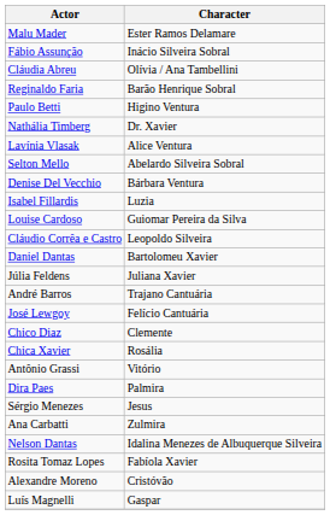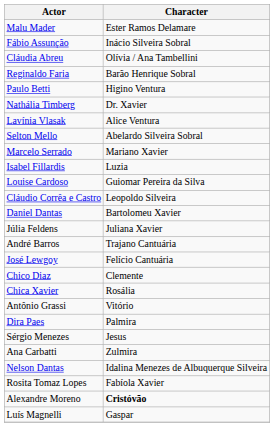 <table class="wikitable sortable">
 <tr>
 <th>Actor</th>
 <th>Character</th>
 </tr>
 <tr>
 <td><a href='#'>Malu Mader</a></td>
 <td>Ester Ramos Delamare</td>
 </tr>
 <tr>
 <td><a href='#'>Fábio Assunção</a></td>
 <td>Inácio Silveira Sobral</td>
 </tr>
 <tr>
 <td><a href='#'>Cláudia Abreu</a></td>
 <td>Olívia / Ana Tambellini</td>
 </tr>
 <tr>
 <td><a href='#'>Reginaldo Faria</a></td>
 <td>Barão Henrique Sobral</td>
 </tr>
 <tr>
 <td><a href='#'>Paulo Betti</a></td>
 <td>Higino Ventura</td>
 </tr>
 <tr>
 <td><a href='#'>Nathália Timberg</a></td>
 <td>Dr. Xavier</td>
 </tr>
 <tr>
 <td><a href='#'>Lavínia Vlasak</a></td>
 <td>Alice Ventura</td>
 </tr>
 <tr>
 <td><a href='#'>Selton Mello</a></td>
 <td>Abelardo Silveira Sobral</td>
 </tr>
 <tr>
-<td><a href='#'>Denise Del Vecchio</a></td>
-<td>Bárbara Ventura</td>
+<td><a href='#'>Marcelo Serrado</a></td>
+<td>Mariano Xavier</td>
 </tr>
 <tr>
 <td><a href='#'>Isabel Fillardis</a></td>
 <td>Luzia</td>
 </tr>
 <tr>
 <td><a href='#'>Louise Cardoso</a></td>
 <td>Guiomar Pereira da Silva</td>
 </tr>
 <tr>
 <td><a href='#'>Cláudio Corrêa e Castro</a></td>
 <td>Leopoldo Silveira</td>
 </tr>
 <tr>
 <td><a href='#'>Daniel Dantas</a></td>
 <td>Bartolomeu Xavier</td>
 </tr>
 <tr>
 <td>Júlia Feldens</td>
 <td>Juliana Xavier</td>
 </tr>
 <tr>
 <td>André Barros</td>
 <td>Trajano Cantuária</td>
 </tr>
 <tr>
 <td><a href='#'>José Lewgoy</a></td>
 <td>Felício Cantuária</td>
 </tr>
 <tr>
 <td><a href='#'>Chico Diaz</a></td>
 <td>Clemente</td>
 </tr>
 <tr>
 <td><a href='#'>Chica Xavier</a></td>
 <td>Rosália</td>
 </tr>
 <tr>
 <td>Antônio Grassi</td>
 <td>Vitório</td>
 </tr>
 <tr>
 <td><a href='#'>Dira Paes</a></td>
 <td>Palmira</td>
 </tr>
 <tr>
 <td>Sérgio Menezes</td>
 <td>Jesus</td>
 </tr>
 <tr>
 <td>Ana Carbatti</td>
 <td>Zulmira</td>
 </tr>
 <tr>
 <td><a href='#'>Nelson Dantas</a></td>
 <td>Idalina Menezes de Albuquerque Silveira</td>
 </tr>
 <tr>
 <td>Rosita Tomaz Lopes</td>
 <td>Fabíola Xavier</td>
 </tr>
 <tr>
 <td>Alexandre Moreno</td>
-<td>Cristóvão</td>
+<td><strong>Cristóvão</strong></td>
 </tr>
 <tr>
 <td>Luís Magnelli</td>
 <td>Gaspar</td>
 </tr>
 <tr>
 </tr>
 </table>
